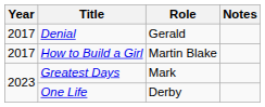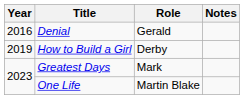 <table class="wikitable">
 <tr>
 <th>Year</th>
 <th>Title</th>
 <th>Role</th>
 <th>Notes</th>
 </tr>
 <tr>
-<td>2017</td>
+<td>2016</td>
 <td><em><a href='#'>Denial</a></em></td>
 <td>Gerald</td>
 <td></td>
 </tr>
 <tr>
-<td>2017</td>
+<td>2019</td>
 <td><em><a href='#'>How to Build a Girl</a></em></td>
-<td>Martin Blake</td>
+<td>Derby</td>
 <td></td>
 </tr>
 <tr>
 <td rowspan="2">2023</td>
 <td><em><a href='#'>Greatest Days</a></em></td>
 <td>Mark</td>
 <td></td>
 </tr>
 <tr>
 <td><em><a href='#'>One Life</a></em></td>
-<td>Derby</td>
+<td>Martin Blake</td>
 <td></td>
 </tr>
 </table>
